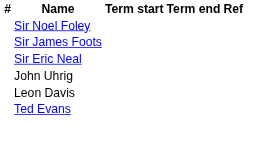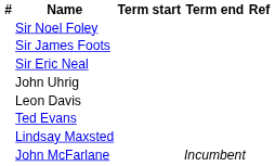 <table>
 <tr>
 <th>#</th>
 <th>Name</th>
 <th>Term start</th>
 <th>Term end</th>
 <th>Ref</th>
 </tr>
 <tr>
 <td></td>
 <td><a href='#'>Sir Noel Foley</a> </td>
 <td align=center></td>
 <td align=center></td>
 <td align=right></td>
 </tr>
 <tr>
 <td></td>
 <td><a href='#'>Sir James Foots</a></td>
 <td align=center></td>
 <td align=center></td>
 <td align=right></td>
 </tr>
 <tr>
 <td></td>
 <td><a href='#'>Sir Eric Neal</a> </td>
 <td align=center></td>
 <td align=center></td>
 <td align=right></td>
 </tr>
 <tr>
 <td></td>
 <td>John Uhrig </td>
 <td align=center></td>
 <td align=center></td>
 <td align=right></td>
 </tr>
 <tr>
 <td></td>
 <td>Leon Davis </td>
 <td align=center></td>
 <td align=center></td>
 <td align=right></td>
 </tr>
 <tr>
 <td></td>
 <td><a href='#'>Ted Evans</a> </td>
 <td align=center></td>
 <td align=center></td>
 <td align=right></td>
 </tr>
+<tr>
+<td></td>
+<td><a href='#'>Lindsay Maxsted</a></td>
+<td align=center></td>
+<td align=center></td>
+<td align=right></td>
+</tr>
+<tr>
+<td></td>
+<td><a href='#'>John McFarlane</a> </td>
+<td align=center></td>
+<td align=center><em>Incumbent</em></td>
+<td align=right></td>
+</tr>
 </table>
